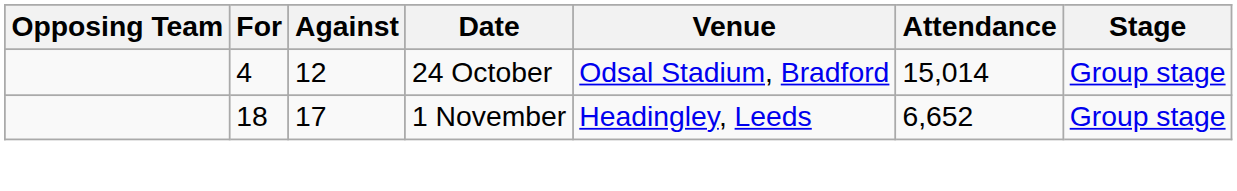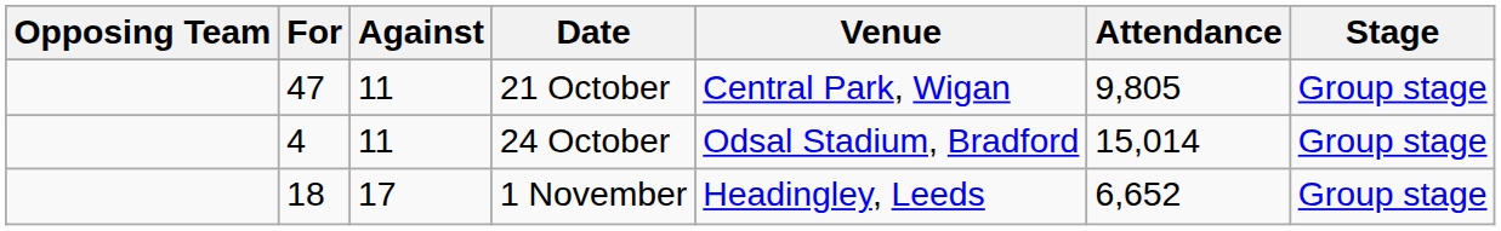 <table class="wikitable">
 <tr>
 <th>Opposing Team</th>
 <th>For</th>
 <th>Against</th>
 <th>Date</th>
 <th>Venue</th>
 <th>Attendance</th>
 <th>Stage</th>
 </tr>
 <tr>
 <td></td>
+<td>47</td>
+<td>11</td>
+<td>21 October</td>
+<td><a href='#'>Central Park</a>, <a href='#'>Wigan</a></td>
+<td>9,805</td>
+<td><a href='#'>Group stage</a></td>
+</tr>
+<tr>
+<td></td>
 <td>4</td>
-<td>12</td>
+<td>11</td>
 <td>24 October</td>
 <td><a href='#'>Odsal Stadium</a>, <a href='#'>Bradford</a></td>
 <td>15,014</td>
 <td><a href='#'>Group stage</a></td>
 </tr>
 <tr>
 <td></td>
 <td>18</td>
 <td>17</td>
 <td>1 November</td>
 <td><a href='#'>Headingley</a>, <a href='#'>Leeds</a></td>
 <td>6,652</td>
 <td><a href='#'>Group stage</a></td>
 </tr>
 </table>
